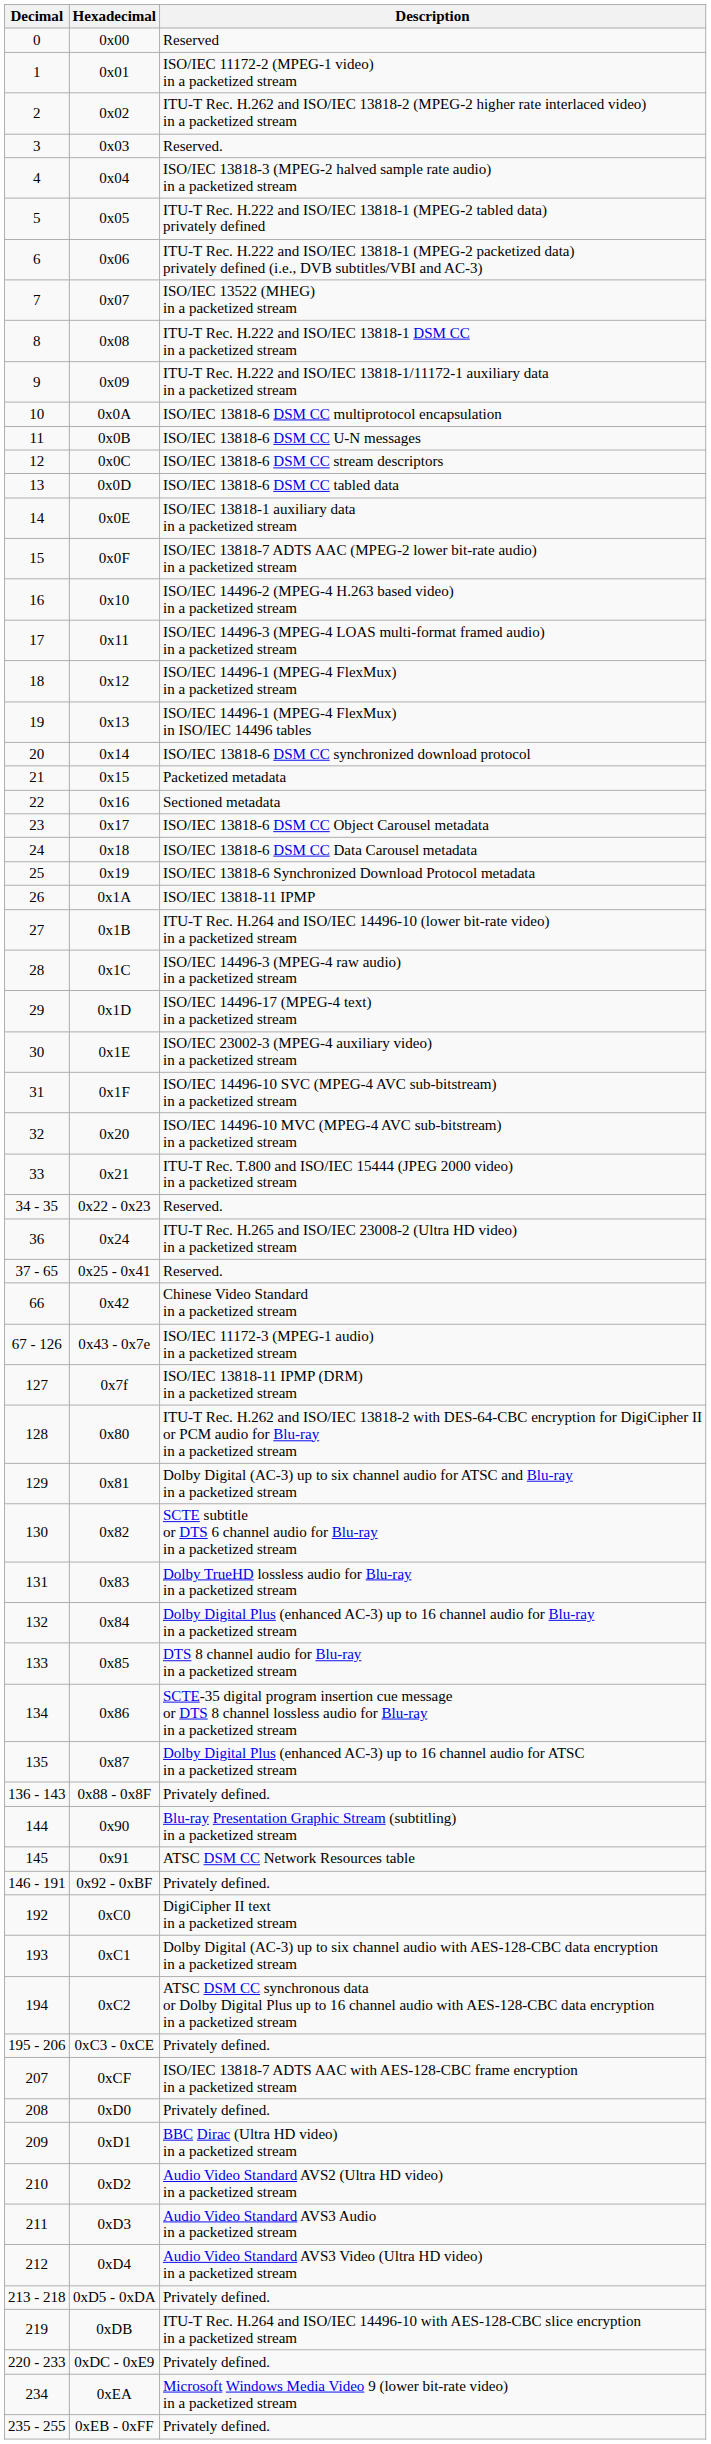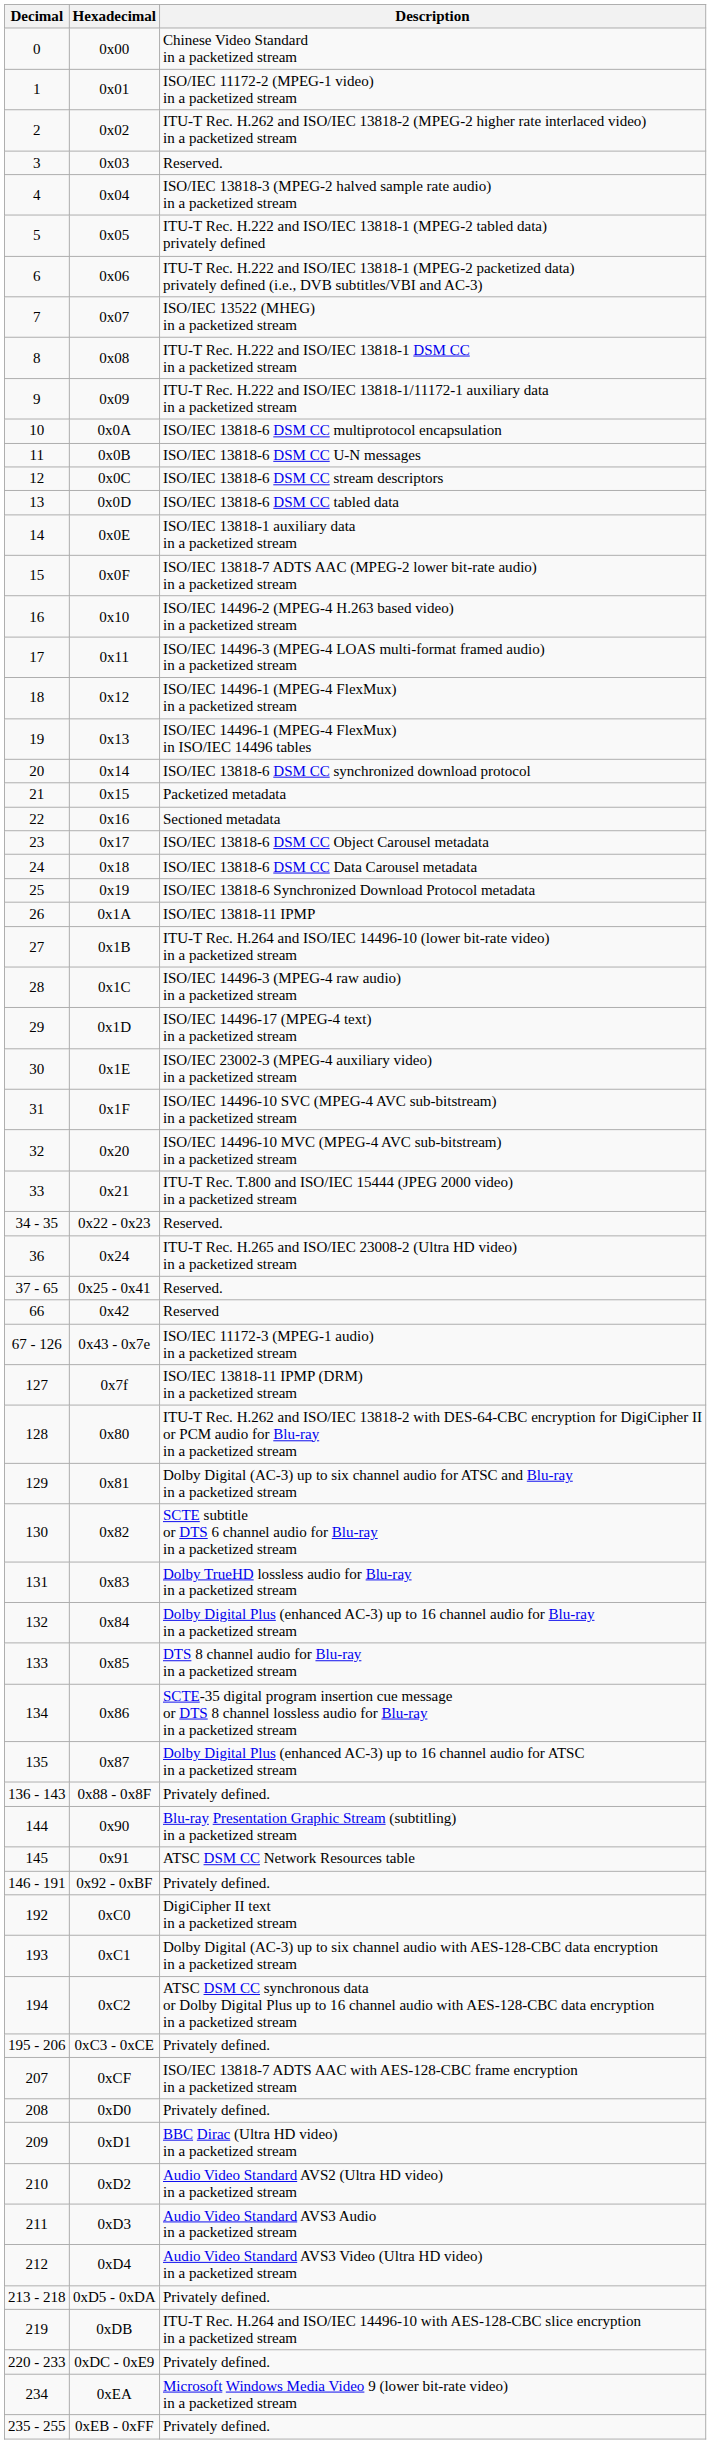 <table class="wikitable">
 <tr>
 <th>Decimal</th>
 <th>Hexadecimal</th>
 <th>Description</th>
 </tr>
 <tr>
 <td align=center>0</td>
 <td align=center>0x00</td>
-<td>Reserved</td>
+<td>Chinese Video Standard<br>in a packetized stream</td>
 </tr>
 <tr>
 <td align=center>1</td>
 <td align=center>0x01</td>
 <td>ISO/IEC 11172-2 (MPEG-1 video)<br>in a packetized stream</td>
 </tr>
 <tr>
 <td align=center>2</td>
 <td align=center>0x02</td>
 <td>ITU-T Rec. H.262 and ISO/IEC 13818-2 (MPEG-2 higher rate interlaced video)<br>in a packetized stream</td>
 </tr>
 <tr>
 <td align=center>3</td>
 <td align=center>0x03</td>
 <td>Reserved.</td>
 </tr>
 <tr>
 <td align=center>4</td>
 <td align=center>0x04</td>
 <td>ISO/IEC 13818-3 (MPEG-2 halved sample rate audio)<br>in a packetized stream</td>
 </tr>
 <tr>
 <td align=center>5</td>
 <td align=center>0x05</td>
 <td>ITU-T Rec. H.222 and ISO/IEC 13818-1 (MPEG-2 tabled data)<br>privately defined</td>
 </tr>
 <tr>
 <td align=center>6</td>
 <td align=center>0x06</td>
 <td>ITU-T Rec. H.222 and ISO/IEC 13818-1 (MPEG-2 packetized data)<br>privately defined (i.e., DVB subtitles/VBI and AC-3)</td>
 </tr>
 <tr>
 <td align=center>7</td>
 <td align=center>0x07</td>
 <td>ISO/IEC 13522 (MHEG)<br>in a packetized stream</td>
 </tr>
 <tr>
 <td align=center>8</td>
 <td align=center>0x08</td>
 <td>ITU-T Rec. H.222 and ISO/IEC 13818-1 <a href='#'>DSM CC</a><br>in a packetized stream</td>
 </tr>
 <tr>
 <td align=center>9</td>
 <td align=center>0x09</td>
 <td>ITU-T Rec. H.222 and ISO/IEC 13818-1/11172-1 auxiliary data<br>in a packetized stream</td>
 </tr>
 <tr>
 <td align=center>10</td>
 <td align=center>0x0A</td>
 <td>ISO/IEC 13818-6 <a href='#'>DSM CC</a> multiprotocol encapsulation</td>
 </tr>
 <tr>
 <td align=center>11</td>
 <td align=center>0x0B</td>
 <td>ISO/IEC 13818-6 <a href='#'>DSM CC</a> U-N messages</td>
 </tr>
 <tr>
 <td align=center>12</td>
 <td align=center>0x0C</td>
 <td>ISO/IEC 13818-6 <a href='#'>DSM CC</a> stream descriptors</td>
 </tr>
 <tr>
 <td align=center>13</td>
 <td align=center>0x0D</td>
 <td>ISO/IEC 13818-6 <a href='#'>DSM CC</a> tabled data</td>
 </tr>
 <tr>
 <td align=center>14</td>
 <td align=center>0x0E</td>
 <td>ISO/IEC 13818-1 auxiliary data<br>in a packetized stream</td>
 </tr>
 <tr>
 <td align=center>15</td>
 <td align=center>0x0F</td>
 <td>ISO/IEC 13818-7 ADTS AAC (MPEG-2 lower bit-rate audio)<br>in a packetized stream</td>
 </tr>
 <tr>
 <td align=center>16</td>
 <td align=center>0x10</td>
 <td>ISO/IEC 14496-2 (MPEG-4 H.263 based video)<br>in a packetized stream</td>
 </tr>
 <tr>
 <td align=center>17</td>
 <td align=center>0x11</td>
 <td>ISO/IEC 14496-3 (MPEG-4 LOAS multi-format framed audio)<br>in a packetized stream</td>
 </tr>
 <tr>
 <td align=center>18</td>
 <td align=center>0x12</td>
 <td>ISO/IEC 14496-1 (MPEG-4 FlexMux)<br>in a packetized stream</td>
 </tr>
 <tr>
 <td align=center>19</td>
 <td align=center>0x13</td>
 <td>ISO/IEC 14496-1 (MPEG-4 FlexMux)<br>in ISO/IEC 14496 tables</td>
 </tr>
 <tr>
 <td align=center>20</td>
 <td align=center>0x14</td>
 <td>ISO/IEC 13818-6 <a href='#'>DSM CC</a> synchronized download protocol</td>
 </tr>
 <tr>
 <td align=center>21</td>
 <td align=center>0x15</td>
 <td>Packetized metadata</td>
 </tr>
 <tr>
 <td align=center>22</td>
 <td align=center>0x16</td>
 <td>Sectioned metadata</td>
 </tr>
 <tr>
 <td align=center>23</td>
 <td align=center>0x17</td>
 <td>ISO/IEC 13818-6 <a href='#'>DSM CC</a> Object Carousel metadata</td>
 </tr>
 <tr>
 <td align=center>24</td>
 <td align=center>0x18</td>
 <td>ISO/IEC 13818-6 <a href='#'>DSM CC</a> Data Carousel metadata</td>
 </tr>
 <tr>
 <td align=center>25</td>
 <td align=center>0x19</td>
 <td>ISO/IEC 13818-6 Synchronized Download Protocol metadata</td>
 </tr>
 <tr>
 <td align=center>26</td>
 <td align=center>0x1A</td>
 <td>ISO/IEC 13818-11 IPMP</td>
 </tr>
 <tr>
 <td align=center>27</td>
 <td align=center>0x1B</td>
 <td>ITU-T Rec. H.264 and ISO/IEC 14496-10 (lower bit-rate video)<br>in a packetized stream</td>
 </tr>
 <tr>
 <td align=center>28</td>
 <td align=center>0x1C</td>
 <td>ISO/IEC 14496-3 (MPEG-4 raw audio)<br>in a packetized stream</td>
 </tr>
 <tr>
 <td align=center>29</td>
 <td align=center>0x1D</td>
 <td>ISO/IEC 14496-17 (MPEG-4 text)<br>in a packetized stream</td>
 </tr>
 <tr>
 <td align=center>30</td>
 <td align=center>0x1E</td>
 <td>ISO/IEC 23002-3 (MPEG-4 auxiliary video)<br>in a packetized stream</td>
 </tr>
 <tr>
 <td align=center>31</td>
 <td align=center>0x1F</td>
 <td>ISO/IEC 14496-10 SVC (MPEG-4 AVC sub-bitstream)<br>in a packetized stream</td>
 </tr>
 <tr>
 <td align=center>32</td>
 <td align=center>0x20</td>
 <td>ISO/IEC 14496-10 MVC (MPEG-4 AVC sub-bitstream)<br>in a packetized stream</td>
 </tr>
 <tr>
 <td align=center>33</td>
 <td align=center>0x21</td>
 <td>ITU-T Rec. T.800 and ISO/IEC 15444 (JPEG 2000 video)<br>in a packetized stream</td>
 </tr>
 <tr>
 <td align=center>34 - 35</td>
 <td align=center>0x22 - 0x23</td>
 <td>Reserved.</td>
 </tr>
 <tr>
 <td align=center>36</td>
 <td align=center>0x24</td>
 <td>ITU-T Rec. H.265 and ISO/IEC 23008-2 (Ultra HD video)<br>in a packetized stream</td>
 </tr>
 <tr>
 <td align=center>37 - 65</td>
 <td align=center>0x25 - 0x41</td>
 <td>Reserved.</td>
 </tr>
 <tr>
 <td align=center>66</td>
 <td align=center>0x42</td>
-<td>Chinese Video Standard<br>in a packetized stream</td>
+<td>Reserved</td>
 </tr>
 <tr>
 <td align=center>67 - 126</td>
 <td align=center>0x43 - 0x7e</td>
 <td>ISO/IEC 11172-3 (MPEG-1 audio)<br>in a packetized stream</td>
 </tr>
 <tr>
 <td align=center>127</td>
 <td align=center>0x7f</td>
 <td>ISO/IEC 13818-11 IPMP (DRM)<br>in a packetized stream</td>
 </tr>
 <tr>
 <td align=center>128</td>
 <td align=center>0x80</td>
 <td>ITU-T Rec. H.262 and ISO/IEC 13818-2  with DES-64-CBC encryption for DigiCipher II<br>or PCM audio for <a href='#'>Blu-ray</a><br>in a packetized stream</td>
 </tr>
 <tr>
 <td align=center>129</td>
 <td align=center>0x81</td>
 <td>Dolby Digital (AC-3) up to six channel audio for ATSC and <a href='#'>Blu-ray</a><br>in a packetized stream</td>
 </tr>
 <tr>
 <td align=center>130</td>
 <td align=center>0x82</td>
 <td><a href='#'>SCTE</a> subtitle<br>or <a href='#'>DTS</a> 6 channel audio for <a href='#'>Blu-ray</a><br>in a packetized stream</td>
 </tr>
 <tr>
 <td align=center>131</td>
 <td align=center>0x83</td>
 <td><a href='#'>Dolby TrueHD</a> lossless audio for <a href='#'>Blu-ray</a><br>in a packetized stream</td>
 </tr>
 <tr>
 <td align=center>132</td>
 <td align=center>0x84</td>
 <td><a href='#'>Dolby Digital Plus</a> (enhanced AC-3) up to 16 channel audio for <a href='#'>Blu-ray</a><br>in a packetized stream</td>
 </tr>
 <tr>
 <td align=center>133</td>
 <td align=center>0x85</td>
 <td><a href='#'>DTS</a> 8 channel audio for <a href='#'>Blu-ray</a><br>in a packetized stream</td>
 </tr>
 <tr>
 <td align=center>134</td>
 <td align=center>0x86</td>
 <td><a href='#'>SCTE</a>-35 digital program insertion cue message<br>or <a href='#'>DTS</a> 8 channel lossless audio for <a href='#'>Blu-ray</a><br>in a packetized stream</td>
 </tr>
 <tr>
 <td align=center>135</td>
 <td align=center>0x87</td>
 <td><a href='#'>Dolby Digital Plus</a> (enhanced AC-3) up to 16 channel audio for ATSC<br>in a packetized stream</td>
 </tr>
 <tr>
 <td align=center>136 - 143</td>
 <td align="center">0x88 - 0x8F</td>
 <td>Privately defined.</td>
 </tr>
 <tr>
 <td align=center>144</td>
 <td align=center>0x90</td>
 <td><a href='#'>Blu-ray</a> <a href='#'>Presentation Graphic Stream</a> (subtitling)<br>in a packetized stream</td>
 </tr>
 <tr>
 <td align=center>145</td>
 <td align=center>0x91</td>
 <td>ATSC <a href='#'>DSM CC</a> Network Resources table</td>
 </tr>
 <tr>
 <td align=center>146 - 191</td>
 <td align=center>0x92 - 0xBF</td>
 <td>Privately defined.</td>
 </tr>
 <tr>
 <td align=center>192</td>
 <td align=center>0xC0</td>
 <td>DigiCipher II text<br>in a packetized stream</td>
 </tr>
 <tr>
 <td align=center>193</td>
 <td align=center>0xC1</td>
 <td>Dolby Digital (AC-3) up to six channel audio with AES-128-CBC data encryption<br>in a packetized stream</td>
 </tr>
 <tr>
 <td align=center>194</td>
 <td align=center>0xC2</td>
 <td>ATSC <a href='#'>DSM CC</a> synchronous data<br>or Dolby Digital Plus up to 16 channel audio with AES-128-CBC data encryption<br>in a packetized stream</td>
 </tr>
 <tr>
 <td align=center>195 - 206</td>
 <td align=center>0xC3 - 0xCE</td>
 <td>Privately defined.</td>
 </tr>
 <tr>
 <td align=center>207</td>
 <td align=center>0xCF</td>
 <td>ISO/IEC 13818-7 ADTS AAC with AES-128-CBC frame encryption<br>in a packetized stream</td>
 </tr>
 <tr>
 <td align=center>208</td>
 <td align=center>0xD0</td>
 <td>Privately defined.</td>
 </tr>
 <tr>
 <td align=center>209</td>
 <td align=center>0xD1</td>
 <td><a href='#'>BBC</a> <a href='#'>Dirac</a> (Ultra HD video)<br>in a packetized stream</td>
 </tr>
 <tr>
 <td align=center>210</td>
 <td align=center>0xD2</td>
 <td><a href='#'>Audio Video Standard</a> AVS2 (Ultra HD video)<br>in a packetized stream</td>
 </tr>
 <tr>
 <td align=center>211</td>
 <td align=center>0xD3</td>
 <td><a href='#'>Audio Video Standard</a> AVS3 Audio<br>in a packetized stream</td>
 </tr>
 <tr>
 <td align=center>212</td>
 <td align=center>0xD4</td>
 <td><a href='#'>Audio Video Standard</a> AVS3 Video (Ultra HD video)<br>in a packetized stream</td>
 </tr>
 <tr>
 <td align=center>213 - 218</td>
 <td align=center>0xD5 - 0xDA</td>
 <td>Privately defined.</td>
 </tr>
 <tr>
 <td align=center>219</td>
 <td align=center>0xDB</td>
 <td>ITU-T Rec. H.264 and ISO/IEC 14496-10 with AES-128-CBC slice encryption<br>in a packetized stream</td>
 </tr>
 <tr>
 <td align=center>220 - 233</td>
 <td align=center>0xDC - 0xE9</td>
 <td>Privately defined.</td>
 </tr>
 <tr>
 <td align=center>234</td>
 <td align=center>0xEA</td>
 <td><a href='#'>Microsoft</a> <a href='#'>Windows Media Video</a> 9 (lower bit-rate video)<br>in a packetized stream</td>
 </tr>
 <tr>
 <td align=center>235 - 255</td>
 <td align=center>0xEB - 0xFF</td>
 <td>Privately defined.</td>
 </tr>
 </table>
